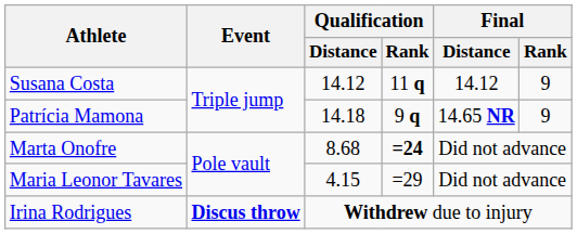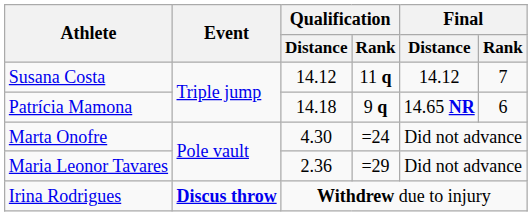 <table class="wikitable" style="font-size:90%">
 <tr>
 <th rowspan="2">Athlete</th>
 <th rowspan="2">Event</th>
 <th colspan="2">Qualification</th>
 <th colspan="2">Final</th>
 </tr>
 <tr style="font-size:95%">
 <th>Distance</th>
 <th>Rank</th>
 <th>Distance</th>
 <th>Rank</th>
 </tr>
 <tr align=center>
 <td align=left><a href='#'>Susana Costa</a></td>
 <td align=left rowspan=2><a href='#'>Triple jump</a></td>
 <td>14.12</td>
 <td>11 <strong>q</strong></td>
 <td>14.12</td>
-<td>9</td>
+<td>7</td>
 </tr>
 <tr align=center>
 <td align=left><a href='#'>Patrícia Mamona</a></td>
 <td>14.18</td>
 <td>9 <strong>q</strong></td>
 <td>14.65 <strong><a href='#'>NR</a></strong></td>
-<td>9</td>
+<td>6</td>
 </tr>
 <tr align=center>
 <td align=left><a href='#'>Marta Onofre</a></td>
 <td align=left rowspan=2><a href='#'>Pole vault</a></td>
-<td>8.68</td>
-<td><strong>=24</strong></td>
+<td>4.30</td>
+<td>=24</td>
 <td colspan=2>Did not advance</td>
 </tr>
 <tr align=center>
 <td align=left><a href='#'>Maria Leonor Tavares</a></td>
-<td>4.15</td>
+<td>2.36</td>
 <td>=29</td>
 <td colspan=2>Did not advance</td>
 </tr>
 <tr align=center>
 <td align=left><a href='#'>Irina Rodrigues</a></td>
 <td align=left><strong><a href='#'>Discus throw</a></strong></td>
 <td colspan=4><strong>Withdrew</strong> due to injury</td>
 </tr>
 </table>
